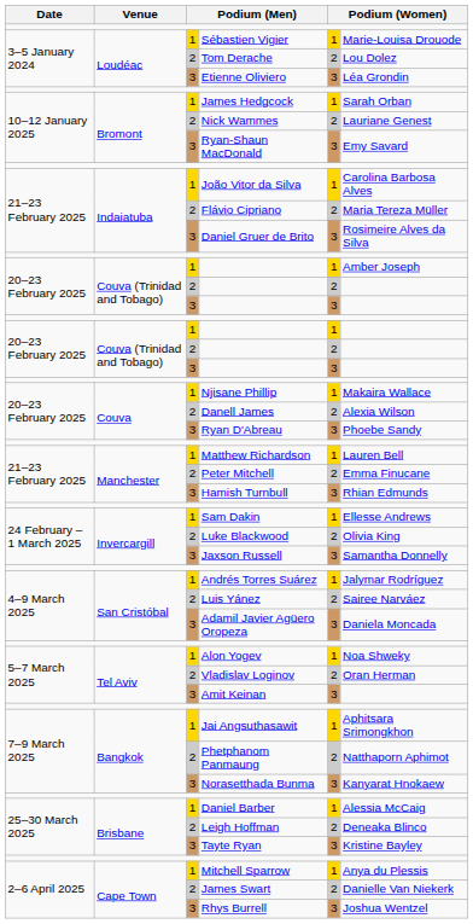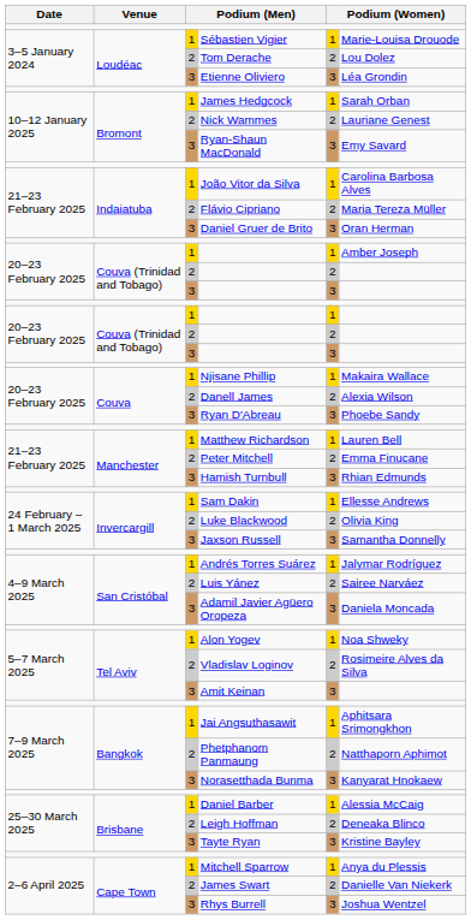 <table class="wikitable" width=70%>
 <tr>
 <th>Date</th>
 <th width=20%>Venue</th>
 <th colspan=2 width=30%>Podium (Men)</th>
 <th colspan=2 width=30%>Podium (Women)</th>
 </tr>
 <tr>
 <td colspan=6></td>
 </tr>
 <tr>
 <td rowspan=3>3–5 January 2024</td>
 <td rowspan=3><br><a href='#'>Loudéac</a></td>
 <td bgcolor=FFD700>1</td>
 <td><a href='#'>Sébastien Vigier</a></td>
 <td bgcolor=FFD700>1</td>
 <td><a href='#'>Marie-Louisa Drouode</a></td>
 </tr>
 <tr>
 <td bgcolor=CCCCCC>2</td>
 <td><a href='#'>Tom Derache</a></td>
 <td bgcolor=CCCCCC>2</td>
 <td><a href='#'>Lou Dolez</a></td>
 </tr>
 <tr>
 <td bgcolor=CC9966>3</td>
 <td><a href='#'>Etienne Oliviero</a></td>
 <td bgcolor=CC9966>3</td>
 <td><a href='#'>Léa Grondin</a></td>
 </tr>
 <tr>
 <td colspan=6></td>
 </tr>
 <tr>
 <td rowspan=3>10–12 January 2025</td>
 <td rowspan=3><br><a href='#'>Bromont</a></td>
 <td bgcolor=FFD700>1</td>
 <td><a href='#'>James Hedgcock</a></td>
 <td bgcolor=FFD700>1</td>
 <td><a href='#'>Sarah Orban</a></td>
 </tr>
 <tr>
 <td bgcolor=CCCCCC>2</td>
 <td><a href='#'>Nick Wammes</a></td>
 <td bgcolor=CCCCCC>2</td>
 <td><a href='#'>Lauriane Genest</a></td>
 </tr>
 <tr>
 <td bgcolor=CC9966>3</td>
 <td><a href='#'>Ryan-Shaun MacDonald</a></td>
 <td bgcolor=CC9966>3</td>
 <td><a href='#'>Emy Savard</a></td>
 </tr>
 <tr>
 <td colspan=6></td>
 </tr>
 <tr>
 <td rowspan=3>21–23 February 2025</td>
 <td rowspan=3><br><a href='#'>Indaiatuba</a></td>
 <td bgcolor=FFD700>1</td>
 <td><a href='#'>João Vitor da Silva</a></td>
 <td bgcolor=FFD700>1</td>
 <td><a href='#'>Carolina Barbosa Alves</a></td>
 </tr>
 <tr>
 <td bgcolor=CCCCCC>2</td>
 <td><a href='#'>Flávio Cipriano</a></td>
 <td bgcolor=CCCCCC>2</td>
 <td><a href='#'>Maria Tereza Müller</a></td>
 </tr>
 <tr>
 <td bgcolor=CC9966>3</td>
 <td><a href='#'>Daniel Gruer de Brito</a></td>
 <td bgcolor=CC9966>3</td>
-<td><a href='#'>Rosimeire Alves da Silva</a></td>
+<td><a href='#'>Oran Herman</a></td>
 </tr>
 <tr>
 <td colspan=6></td>
 </tr>
 <tr>
 <td rowspan=3>20–23 February 2025</td>
 <td rowspan=3><br><a href='#'>Couva</a> (Trinidad and Tobago)</td>
 <td bgcolor=FFD700>1</td>
 <td></td>
 <td bgcolor=FFD700>1</td>
 <td><a href='#'>Amber Joseph</a></td>
 </tr>
 <tr>
 <td bgcolor=CCCCCC>2</td>
 <td></td>
 <td bgcolor=CCCCCC>2</td>
 <td></td>
 </tr>
 <tr>
 <td bgcolor=CC9966>3</td>
 <td></td>
 <td bgcolor=CC9966>3</td>
 <td></td>
 </tr>
 <tr>
 <td colspan=6></td>
 </tr>
 <tr>
 <td rowspan=3>20–23 February 2025</td>
 <td rowspan=3><br><a href='#'>Couva</a> (Trinidad and Tobago)</td>
 <td bgcolor=FFD700>1</td>
 <td></td>
 <td bgcolor=FFD700>1</td>
 <td></td>
 </tr>
 <tr>
 <td bgcolor=CCCCCC>2</td>
 <td></td>
 <td bgcolor=CCCCCC>2</td>
 <td></td>
 </tr>
 <tr>
 <td bgcolor=CC9966>3</td>
 <td></td>
 <td bgcolor=CC9966>3</td>
 <td></td>
 </tr>
 <tr>
 <td colspan=6></td>
 </tr>
 <tr>
 <td rowspan=3>20–23 February 2025</td>
 <td rowspan=3><br><a href='#'>Couva</a></td>
 <td bgcolor=FFD700>1</td>
 <td><a href='#'>Njisane Phillip</a></td>
 <td bgcolor=FFD700>1</td>
 <td><a href='#'>Makaira Wallace</a></td>
 </tr>
 <tr>
 <td bgcolor=CCCCCC>2</td>
 <td><a href='#'>Danell James</a></td>
 <td bgcolor=CCCCCC>2</td>
 <td><a href='#'>Alexia Wilson</a></td>
 </tr>
 <tr>
 <td bgcolor=CC9966>3</td>
 <td><a href='#'>Ryan D'Abreau</a></td>
 <td bgcolor=CC9966>3</td>
 <td><a href='#'>Phoebe Sandy</a></td>
 </tr>
 <tr>
 <td colspan=6></td>
 </tr>
 <tr>
 <td rowspan=3>21–23 February 2025<br></td>
 <td rowspan=3><br><a href='#'>Manchester</a></td>
 <td bgcolor=FFD700>1</td>
 <td><a href='#'>Matthew Richardson</a></td>
 <td bgcolor=FFD700>1</td>
 <td><a href='#'>Lauren Bell</a></td>
 </tr>
 <tr>
 <td bgcolor=CCCCCC>2</td>
 <td><a href='#'>Peter Mitchell</a></td>
 <td bgcolor=CCCCCC>2</td>
 <td><a href='#'>Emma Finucane</a></td>
 </tr>
 <tr>
 <td bgcolor=CC9966>3</td>
 <td><a href='#'>Hamish Turnbull</a></td>
 <td bgcolor=CC9966>3</td>
 <td><a href='#'>Rhian Edmunds</a></td>
 </tr>
 <tr>
 <td colspan=6></td>
 </tr>
 <tr>
 <td rowspan=3>24 February – 1 March 2025</td>
 <td rowspan=3><br><a href='#'>Invercargill</a></td>
 <td bgcolor=FFD700>1</td>
 <td><a href='#'>Sam Dakin</a></td>
 <td bgcolor=FFD700>1</td>
 <td><a href='#'>Ellesse Andrews</a></td>
 </tr>
 <tr>
 <td bgcolor=CCCCCC>2</td>
 <td><a href='#'>Luke Blackwood</a></td>
 <td bgcolor=CCCCCC>2</td>
 <td><a href='#'>Olivia King</a></td>
 </tr>
 <tr>
 <td bgcolor=CC9966>3</td>
 <td><a href='#'>Jaxson Russell</a></td>
 <td bgcolor=CC9966>3</td>
 <td><a href='#'>Samantha Donnelly</a></td>
 </tr>
 <tr>
 <td colspan=6></td>
 </tr>
 <tr>
 <td rowspan=3>4–9 March 2025</td>
 <td rowspan=3><br><a href='#'>San Cristóbal</a></td>
 <td bgcolor=FFD700>1</td>
 <td><a href='#'>Andrés Torres Suárez</a></td>
 <td bgcolor=FFD700>1</td>
 <td><a href='#'>Jalymar Rodríguez</a></td>
 </tr>
 <tr>
 <td bgcolor=CCCCCC>2</td>
 <td><a href='#'>Luis Yánez</a></td>
 <td bgcolor=CCCCCC>2</td>
 <td><a href='#'>Sairee Narváez</a></td>
 </tr>
 <tr>
 <td bgcolor=CC9966>3</td>
 <td><a href='#'>Adamil Javier Agüero Oropeza</a></td>
 <td bgcolor=CC9966>3</td>
 <td><a href='#'>Daniela Moncada</a></td>
 </tr>
 <tr>
 <td colspan=6></td>
 </tr>
 <tr>
 <td rowspan=3>5–7 March 2025</td>
 <td rowspan=3><br><a href='#'>Tel Aviv</a></td>
 <td bgcolor=FFD700>1</td>
 <td><a href='#'>Alon Yogev</a></td>
 <td bgcolor=FFD700>1</td>
 <td><a href='#'>Noa Shweky</a></td>
 </tr>
 <tr>
 <td bgcolor=CCCCCC>2</td>
 <td><a href='#'>Vladislav Loginov</a></td>
 <td bgcolor=CCCCCC>2</td>
-<td><a href='#'>Oran Herman</a></td>
+<td><a href='#'>Rosimeire Alves da Silva</a></td>
 </tr>
 <tr>
 <td bgcolor=CC9966>3</td>
 <td><a href='#'>Amit Keinan</a></td>
 <td bgcolor=CC9966>3</td>
 <td></td>
 </tr>
 <tr>
 <td colspan=6></td>
 </tr>
 <tr>
 <td rowspan=3>7–9 March 2025</td>
 <td rowspan=3><br><a href='#'>Bangkok</a></td>
 <td bgcolor=FFD700>1</td>
 <td><a href='#'>Jai Angsuthasawit</a></td>
 <td bgcolor=FFD700>1</td>
 <td><a href='#'>Aphitsara Srimongkhon</a></td>
 </tr>
 <tr>
 <td bgcolor=CCCCCC>2</td>
 <td><a href='#'>Phetphanom Panmaung</a></td>
 <td bgcolor=CCCCCC>2</td>
 <td><a href='#'>Natthaporn Aphimot</a></td>
 </tr>
 <tr>
 <td bgcolor=CC9966>3</td>
 <td><a href='#'>Norasetthada Bunma</a></td>
 <td bgcolor=CC9966>3</td>
 <td><a href='#'>Kanyarat Hnokaew</a></td>
 </tr>
 <tr>
 <td colspan=6></td>
 </tr>
 <tr>
 <td rowspan=3>25–30 March 2025</td>
 <td rowspan=3><br><a href='#'>Brisbane</a></td>
 <td bgcolor=FFD700>1</td>
 <td><a href='#'>Daniel Barber</a></td>
 <td bgcolor=FFD700>1</td>
 <td><a href='#'>Alessia McCaig</a></td>
 </tr>
 <tr>
 <td bgcolor=CCCCCC>2</td>
 <td><a href='#'>Leigh Hoffman</a></td>
 <td bgcolor=CCCCCC>2</td>
 <td><a href='#'>Deneaka Blinco</a></td>
 </tr>
 <tr>
 <td bgcolor=CC9966>3</td>
 <td><a href='#'>Tayte Ryan</a></td>
 <td bgcolor=CC9966>3</td>
 <td><a href='#'>Kristine Bayley</a></td>
 </tr>
 <tr>
 <td colspan=6></td>
 </tr>
 <tr>
 <td rowspan=3>2–6 April 2025</td>
 <td rowspan=3><br><a href='#'>Cape Town</a></td>
 <td bgcolor=FFD700>1</td>
 <td><a href='#'>Mitchell Sparrow</a></td>
 <td bgcolor=FFD700>1</td>
 <td><a href='#'>Anya du Plessis</a></td>
 </tr>
 <tr>
 <td bgcolor=CCCCCC>2</td>
 <td><a href='#'>James Swart</a></td>
 <td bgcolor=CCCCCC>2</td>
 <td><a href='#'>Danielle Van Niekerk</a></td>
 </tr>
 <tr>
 <td bgcolor=CC9966>3</td>
 <td><a href='#'>Rhys Burrell</a></td>
 <td bgcolor=CC9966>3</td>
 <td><a href='#'>Joshua Wentzel</a></td>
 </tr>
 </table>
